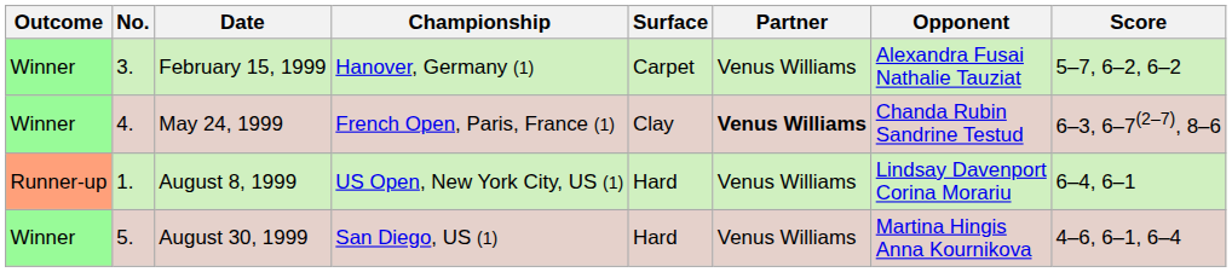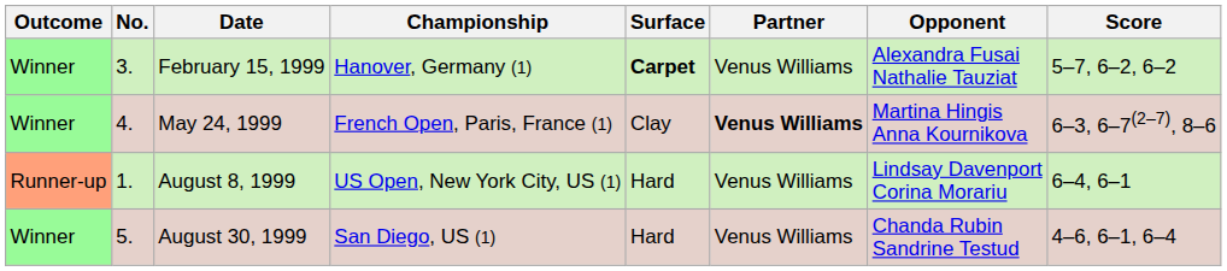 <table class="sortable wikitable" style=font-size:97%>
 <tr>
 <th>Outcome</th>
 <th>No.</th>
 <th>Date</th>
 <th>Championship</th>
 <th>Surface</th>
 <th>Partner</th>
 <th>Opponent</th>
 <th>Score</th>
 </tr>
 <tr bgcolor=d0f0c0>
 <td bgcolor=98FB98>Winner</td>
 <td>3.</td>
 <td>February 15, 1999</td>
 <td><a href='#'>Hanover</a>, Germany <small>(1)</small></td>
-<td>Carpet</td>
+<td><strong>Carpet</strong></td>
 <td> Venus Williams</td>
 <td> <a href='#'>Alexandra Fusai</a><br> <a href='#'>Nathalie Tauziat</a></td>
 <td>5–7, 6–2, 6–2</td>
 </tr>
 <tr bgcolor=e5d1cb>
 <td bgcolor=98FB98>Winner</td>
 <td>4.</td>
 <td>May 24, 1999</td>
 <td><a href='#'>French Open</a>, Paris, France <small>(1)</small></td>
 <td>Clay</td>
 <td><strong> Venus Williams</strong></td>
-<td> <a href='#'>Chanda Rubin</a><br> <a href='#'>Sandrine Testud</a></td>
+<td> <a href='#'>Martina Hingis</a><br> <a href='#'>Anna Kournikova</a></td>
 <td>6–3, 6–7<sup>(2–7)</sup>, 8–6</td>
 </tr>
 <tr bgcolor=d0f0c0>
 <td bgcolor=ffa07a>Runner-up</td>
 <td>1.</td>
 <td>August 8, 1999</td>
 <td><a href='#'>US Open</a>, New York City, US <small>(1)</small></td>
 <td>Hard</td>
 <td> Venus Williams</td>
 <td> <a href='#'>Lindsay Davenport</a><br> <a href='#'>Corina Morariu</a></td>
 <td>6–4, 6–1</td>
 </tr>
 <tr bgcolor=e5d1cb>
 <td bgcolor=98FB98>Winner</td>
 <td>5.</td>
 <td>August 30, 1999</td>
 <td><a href='#'>San Diego</a>, US <small>(1)</small></td>
 <td>Hard</td>
 <td> Venus Williams</td>
-<td> <a href='#'>Martina Hingis</a><br> <a href='#'>Anna Kournikova</a></td>
+<td> <a href='#'>Chanda Rubin</a><br> <a href='#'>Sandrine Testud</a></td>
 <td>4–6, 6–1, 6–4</td>
 </tr>
 </table>
